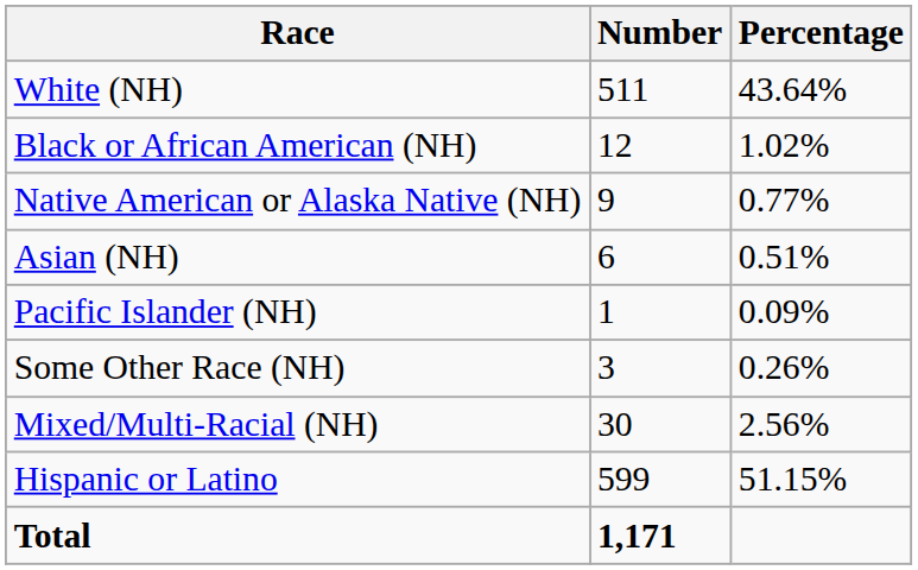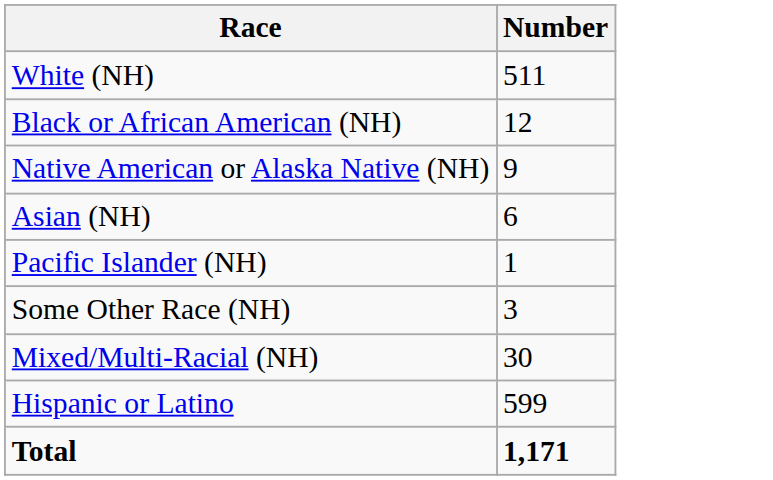 <table class="wikitable">
 <tr>
 <th>Race</th>
 <th>Number</th>
-<th>Percentage</th>
 </tr>
 <tr>
 <td><a href='#'>White</a> (NH)</td>
 <td>511</td>
-<td>43.64%</td>
 </tr>
 <tr>
 <td><a href='#'>Black or African American</a> (NH)</td>
 <td>12</td>
-<td>1.02%</td>
 </tr>
 <tr>
 <td><a href='#'>Native American</a> or <a href='#'>Alaska Native</a> (NH)</td>
 <td>9</td>
-<td>0.77%</td>
 </tr>
 <tr>
 <td><a href='#'>Asian</a> (NH)</td>
 <td>6</td>
-<td>0.51%</td>
 </tr>
 <tr>
 <td><a href='#'>Pacific Islander</a> (NH)</td>
 <td>1</td>
-<td>0.09%</td>
 </tr>
 <tr>
 <td>Some Other Race (NH)</td>
 <td>3</td>
-<td>0.26%</td>
 </tr>
 <tr>
 <td><a href='#'>Mixed/Multi-Racial</a> (NH)</td>
 <td>30</td>
-<td>2.56%</td>
 </tr>
 <tr>
 <td><a href='#'>Hispanic or Latino</a></td>
 <td>599</td>
-<td>51.15%</td>
 </tr>
 <tr>
 <td><strong>Total</strong></td>
 <td><strong>1,171</strong></td>
-<td></td>
 </tr>
 </table>
